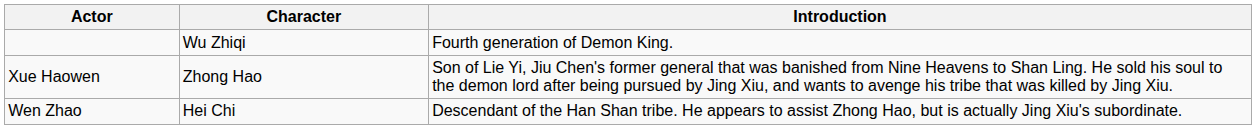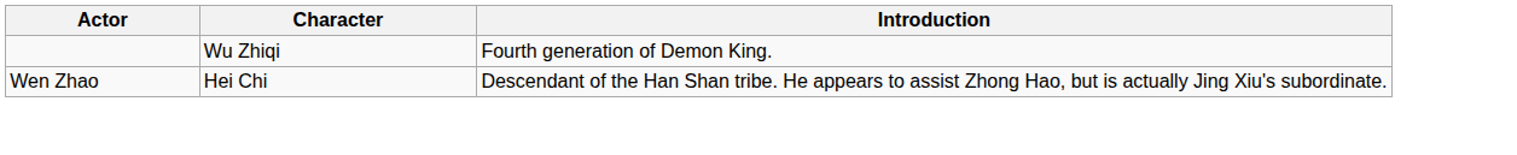 <table class="wikitable">
 <tr>
 <th style="width:14%">Actor</th>
 <th style="width:20%">Character</th>
 <th>Introduction</th>
 </tr>
 <tr>
 <td></td>
 <td>Wu Zhiqi</td>
 <td>Fourth generation of Demon King.</td>
 </tr>
 <tr>
-<td>Xue Haowen</td>
-<td>Zhong Hao</td>
-<td>Son of Lie Yi, Jiu Chen's former general that was banished from Nine Heavens to Shan Ling. He sold his soul to the demon lord after being pursued by Jing Xiu, and wants to avenge his tribe that was killed by Jing Xiu.</td>
-</tr>
-<tr>
 <td>Wen Zhao</td>
 <td>Hei Chi</td>
 <td>Descendant of the Han Shan tribe. He appears to assist Zhong Hao, but is actually Jing Xiu's subordinate.</td>
 </tr>
 <tr>
 </tr>
 </table>
